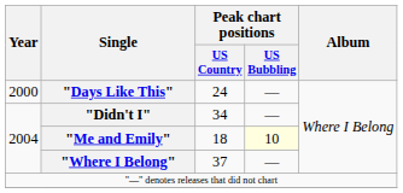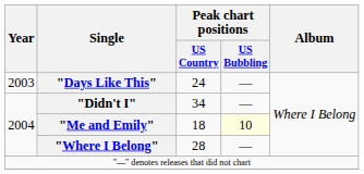 <table class="wikitable plainrowheaders" style="text-align:center;">
 <tr>
 <th rowspan="2">Year</th>
 <th rowspan="2" style="width:10em;">Single</th>
 <th colspan="2">Peak chart<br>positions</th>
 <th rowspan="2">Album</th>
 </tr>
 <tr style="font-size:smaller;">
 <th width="45"><a href='#'>US Country</a><br></th>
 <th width="45"><a href='#'>US Bubbling</a><br></th>
 </tr>
 <tr>
-<td>2000</td>
+<td>2003</td>
 <th scope="row">"<a href='#'>Days Like This</a>"</th>
 <td>24</td>
 <td>—</td>
 <td align="left" rowspan="4"><em>Where I Belong</em></td>
 </tr>
 <tr>
 <td rowspan="3">2004</td>
 <th scope="row">"Didn't I"</th>
 <td>34</td>
 <td>—</td>
 </tr>
 <tr>
 <th scope="row">"<a href='#'>Me and Emily</a>"</th>
 <td>18</td>
 <td style="background: lightyellow;">10</td>
 </tr>
 <tr>
 <th scope="row">"<a href='#'>Where I Belong</a>"</th>
-<td>37</td>
+<td>28</td>
 <td>—</td>
 </tr>
 <tr>
 <td colspan="5" style="font-size:8pt">"—" denotes releases that did not chart</td>
 </tr>
 <tr>
 </tr>
 </table>
